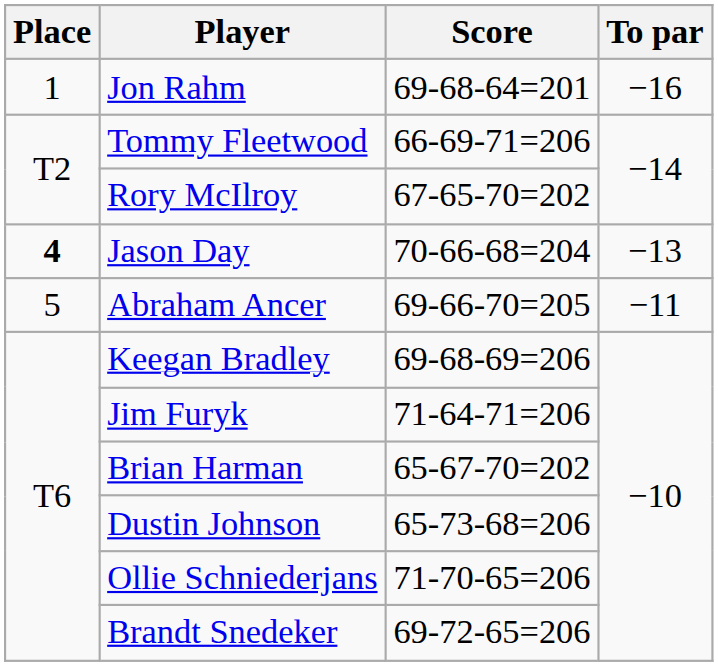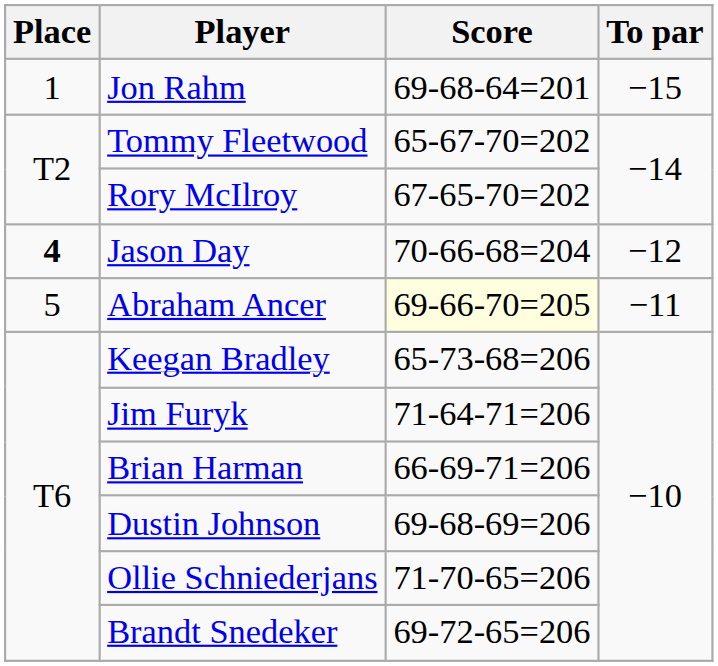 <table class="wikitable">
 <tr>
 <th>Place</th>
 <th>Player</th>
 <th>Score</th>
 <th>To par</th>
 </tr>
 <tr>
 <td align=center>1</td>
 <td> <a href='#'>Jon Rahm</a></td>
 <td>69-68-64=201</td>
-<td align=center>−16</td>
+<td align=center>−15</td>
 </tr>
 <tr>
 <td rowspan=2 align=center>T2</td>
 <td> <a href='#'>Tommy Fleetwood</a></td>
-<td>66-69-71=206</td>
+<td>65-67-70=202</td>
 <td rowspan=2 align=center>−14</td>
 </tr>
 <tr>
 <td> <a href='#'>Rory McIlroy</a></td>
 <td>67-65-70=202</td>
 </tr>
 <tr>
 <td align=center><strong>4</strong></td>
 <td> <a href='#'>Jason Day</a></td>
 <td>70-66-68=204</td>
-<td align=center>−13</td>
+<td align=center>−12</td>
 </tr>
 <tr>
 <td align=center>5</td>
 <td> <a href='#'>Abraham Ancer</a></td>
-<td>69-66-70=205</td>
+<td style="background: lightyellow;">69-66-70=205</td>
 <td align=center>−11</td>
 </tr>
 <tr>
 <td rowspan=6 align=center>T6</td>
 <td> <a href='#'>Keegan Bradley</a></td>
-<td>69-68-69=206</td>
+<td>65-73-68=206</td>
 <td rowspan=6 align=center>−10</td>
 </tr>
 <tr>
 <td> <a href='#'>Jim Furyk</a></td>
 <td>71-64-71=206</td>
 </tr>
 <tr>
 <td> <a href='#'>Brian Harman</a></td>
-<td>65-67-70=202</td>
+<td>66-69-71=206</td>
 </tr>
 <tr>
 <td> <a href='#'>Dustin Johnson</a></td>
-<td>65-73-68=206</td>
+<td>69-68-69=206</td>
 </tr>
 <tr>
 <td> <a href='#'>Ollie Schniederjans</a></td>
 <td>71-70-65=206</td>
 </tr>
 <tr>
 <td> <a href='#'>Brandt Snedeker</a></td>
 <td>69-72-65=206</td>
 </tr>
 </table>
